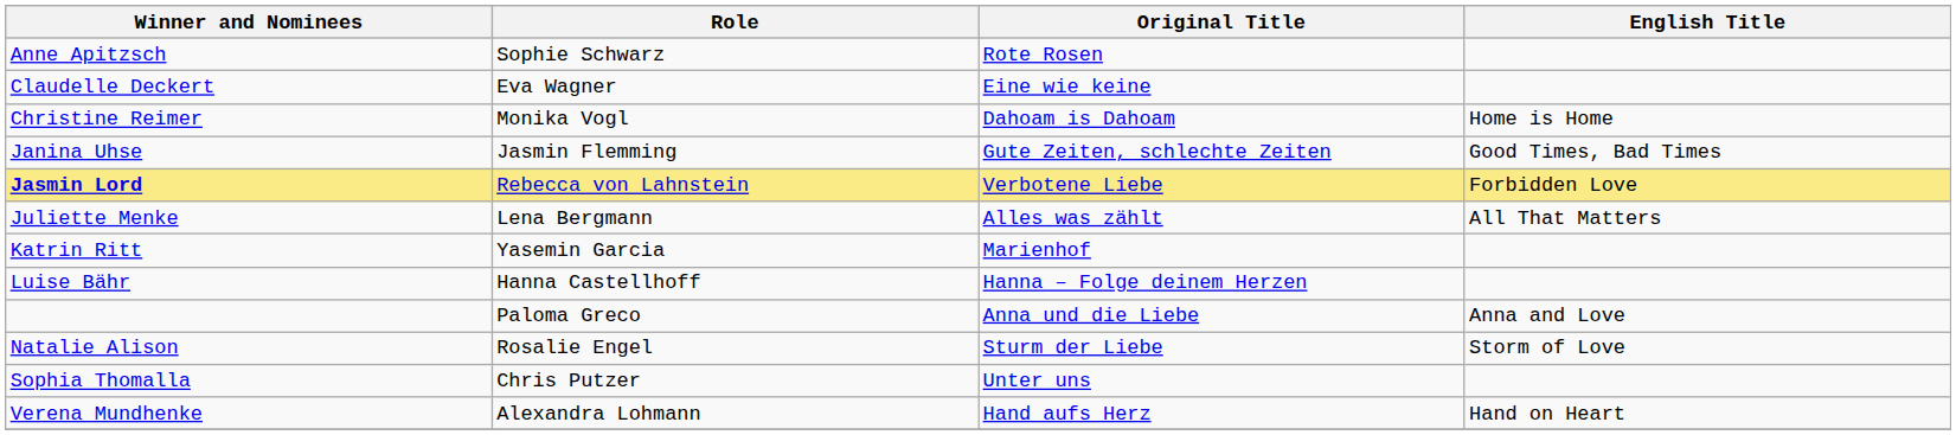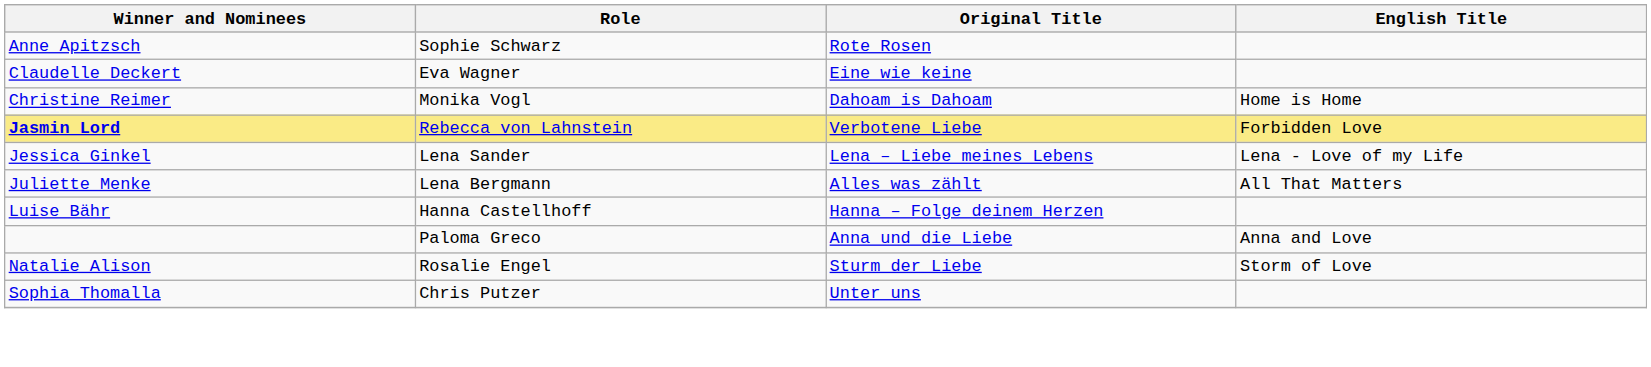 <table class="wikitable" width="100%">
 <tr bgcolor="#bebebe">
 <th width="25%">Winner and Nominees</th>
 <th width="25%">Role</th>
 <th width="25%">Original Title</th>
 <th width="25%">English Title</th>
 </tr>
 <tr>
 <td><a href='#'>Anne Apitzsch</a></td>
 <td>Sophie Schwarz</td>
 <td><a href='#'>Rote Rosen</a></td>
 <td></td>
 </tr>
 <tr>
 <td><a href='#'>Claudelle Deckert</a></td>
 <td>Eva Wagner</td>
 <td><a href='#'>Eine wie keine</a></td>
 <td></td>
 </tr>
 <tr>
 <td><a href='#'>Christine Reimer</a></td>
 <td>Monika Vogl</td>
 <td><a href='#'>Dahoam is Dahoam</a></td>
 <td>Home is Home</td>
 </tr>
-<tr>
-<td><a href='#'>Janina Uhse</a></td>
-<td>Jasmin Flemming</td>
-<td><a href='#'>Gute Zeiten, schlechte Zeiten</a></td>
-<td>Good Times, Bad Times</td>
-</tr>
 <tr style="background:#FAEB86">
 <td><strong><a href='#'>Jasmin Lord</a></strong></td>
 <td><a href='#'>Rebecca von Lahnstein</a></td>
 <td><a href='#'>Verbotene Liebe</a></td>
 <td>Forbidden Love</td>
 </tr>
 <tr>
+<td><a href='#'>Jessica Ginkel</a></td>
+<td>Lena Sander</td>
+<td><a href='#'>Lena – Liebe meines Lebens</a></td>
+<td>Lena - Love of my Life</td>
+</tr>
+<tr>
 <td><a href='#'>Juliette Menke</a></td>
 <td>Lena Bergmann</td>
 <td><a href='#'>Alles was zählt</a></td>
 <td>All That Matters</td>
-</tr>
-<tr>
-<td><a href='#'>Katrin Ritt</a></td>
-<td>Yasemin Garcia</td>
-<td><a href='#'>Marienhof</a></td>
-<td></td>
 </tr>
 <tr>
 <td><a href='#'>Luise Bähr</a></td>
 <td>Hanna Castellhoff</td>
 <td><a href='#'>Hanna – Folge deinem Herzen</a></td>
 <td></td>
 </tr>
 <tr>
 <td></td>
 <td>Paloma Greco</td>
 <td><a href='#'>Anna und die Liebe</a></td>
 <td>Anna and Love</td>
 </tr>
 <tr>
 <td><a href='#'>Natalie Alison</a></td>
 <td>Rosalie Engel</td>
 <td><a href='#'>Sturm der Liebe</a></td>
 <td>Storm of Love</td>
 </tr>
 <tr>
 <td><a href='#'>Sophia Thomalla</a></td>
 <td>Chris Putzer</td>
 <td><a href='#'>Unter uns</a></td>
 <td></td>
 </tr>
 <tr>
-<td><a href='#'>Verena Mundhenke</a></td>
-<td>Alexandra Lohmann</td>
-<td><a href='#'>Hand aufs Herz</a></td>
-<td>Hand on Heart</td>
-</tr>
-<tr>
 </tr>
 </table>
